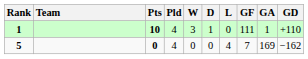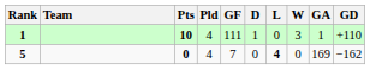 <table class="wikitable" style="text-align: center;">
 <tr>
 <th width=30>Rank</th>
 <th width=165 style="text-align:left;">Team</th>
 <th width=20>Pts</th>
 <th width=20>Pld</th>
-<th width=20>W</th>
+<th width=20>GF</th>
 <th width=20>D</th>
 <th width=20>L</th>
-<th width=20>GF</th>
+<th width=20>W</th>
 <th width=20>GA</th>
 <th width=20>GD</th>
 </tr>
 <tr style="background:#ccffcc;">
 <td><strong>1</strong></td>
 <td style="text-align:left;"></td>
 <td><strong>10</strong></td>
 <td>4</td>
-<td>3</td>
+<td>111</td>
 <td>1</td>
 <td>0</td>
-<td>111</td>
+<td>3</td>
 <td>1</td>
 <td>+110</td>
 </tr>
 <tr>
 <td><strong>5</strong></td>
 <td style="text-align:left;"></td>
 <td><strong>0</strong></td>
 <td>4</td>
+<td>7</td>
 <td>0</td>
+<td><strong>4</strong></td>
 <td>0</td>
-<td>4</td>
-<td>7</td>
 <td>169</td>
 <td>−162</td>
 </tr>
 </table>
